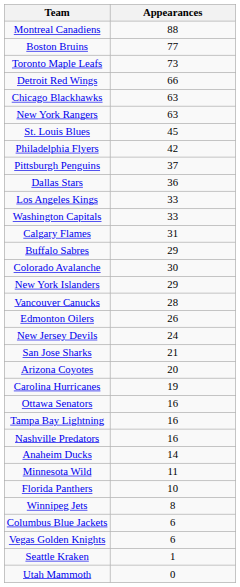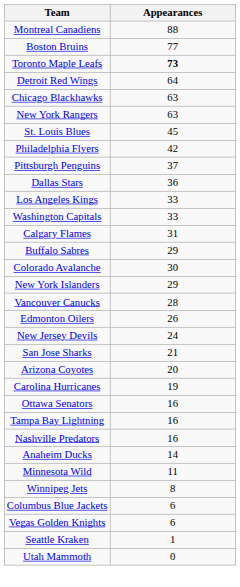 <table class="wikitable sortable" style="text-align:center">
 <tr>
 <th>Team</th>
 <th data-sort-type="number" style="width:180px">Appearances</th>
 </tr>
 <tr>
 <td><a href='#'>Montreal Canadiens</a></td>
 <td>88</td>
 </tr>
 <tr>
 <td><a href='#'>Boston Bruins</a></td>
 <td>77</td>
 </tr>
 <tr>
 <td><a href='#'>Toronto Maple Leafs</a></td>
-<td>73</td>
+<td><strong>73</strong></td>
 </tr>
 <tr>
 <td><a href='#'>Detroit Red Wings</a></td>
-<td>66</td>
+<td>64</td>
 </tr>
 <tr>
 <td><a href='#'>Chicago Blackhawks</a></td>
 <td>63</td>
 </tr>
 <tr>
 <td><a href='#'>New York Rangers</a></td>
 <td>63</td>
 </tr>
 <tr>
 <td><a href='#'>St. Louis Blues</a></td>
 <td>45</td>
 </tr>
 <tr>
 <td><a href='#'>Philadelphia Flyers</a></td>
 <td>42</td>
 </tr>
 <tr>
 <td><a href='#'>Pittsburgh Penguins</a></td>
 <td>37</td>
 </tr>
 <tr>
 <td><a href='#'>Dallas Stars</a></td>
 <td>36</td>
 </tr>
 <tr>
 <td><a href='#'>Los Angeles Kings</a></td>
 <td>33</td>
 </tr>
 <tr>
 <td><a href='#'>Washington Capitals</a></td>
 <td>33</td>
 </tr>
 <tr>
 <td><a href='#'>Calgary Flames</a></td>
 <td>31</td>
 </tr>
 <tr>
 <td><a href='#'>Buffalo Sabres</a></td>
 <td>29</td>
 </tr>
 <tr>
 <td><a href='#'>Colorado Avalanche</a></td>
 <td>30</td>
 </tr>
 <tr>
 <td><a href='#'>New York Islanders</a></td>
 <td>29</td>
 </tr>
 <tr>
 <td><a href='#'>Vancouver Canucks</a></td>
 <td>28</td>
 </tr>
 <tr>
 <td><a href='#'>Edmonton Oilers</a></td>
 <td>26</td>
 </tr>
 <tr>
 <td><a href='#'>New Jersey Devils</a></td>
 <td>24</td>
 </tr>
 <tr>
 <td><a href='#'>San Jose Sharks</a></td>
 <td>21</td>
 </tr>
 <tr>
 <td><a href='#'>Arizona Coyotes</a></td>
 <td>20</td>
 </tr>
 <tr>
 <td><a href='#'>Carolina Hurricanes</a></td>
 <td>19</td>
 </tr>
 <tr>
 <td><a href='#'>Ottawa Senators</a></td>
 <td>16</td>
 </tr>
 <tr>
 <td><a href='#'>Tampa Bay Lightning</a></td>
 <td>16</td>
 </tr>
 <tr>
 <td><a href='#'>Nashville Predators</a></td>
 <td>16</td>
 </tr>
 <tr>
 <td><a href='#'>Anaheim Ducks</a></td>
 <td>14</td>
 </tr>
 <tr>
 <td><a href='#'>Minnesota Wild</a></td>
 <td>11</td>
 </tr>
 <tr>
-<td><a href='#'>Florida Panthers</a></td>
-<td>10</td>
-</tr>
-<tr>
 <td><a href='#'>Winnipeg Jets</a></td>
 <td>8</td>
 </tr>
 <tr>
 <td><a href='#'>Columbus Blue Jackets</a></td>
 <td>6</td>
 </tr>
 <tr>
 <td><a href='#'>Vegas Golden Knights</a></td>
 <td>6</td>
 </tr>
 <tr>
 <td><a href='#'>Seattle Kraken</a></td>
 <td>1</td>
 </tr>
 <tr>
 <td><a href='#'>Utah Mammoth</a></td>
 <td>0</td>
 </tr>
 </table>
